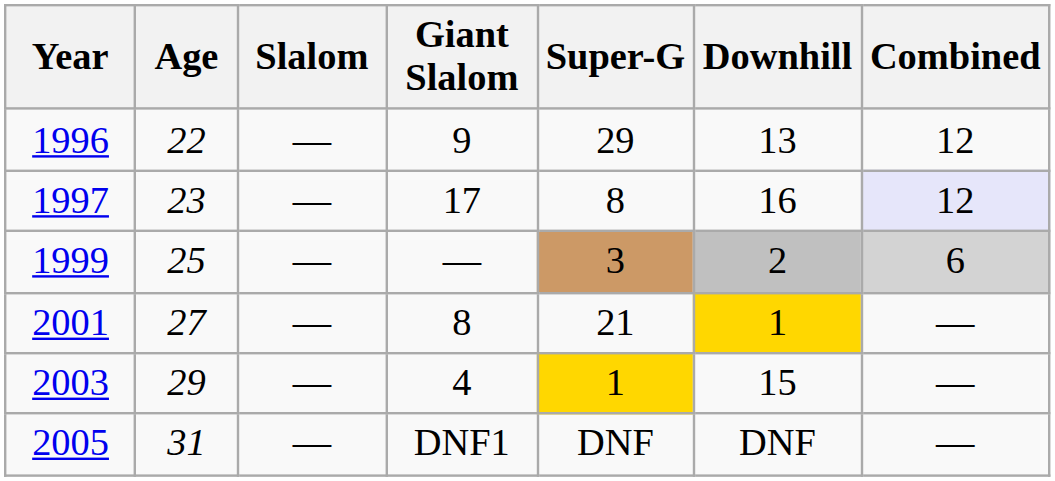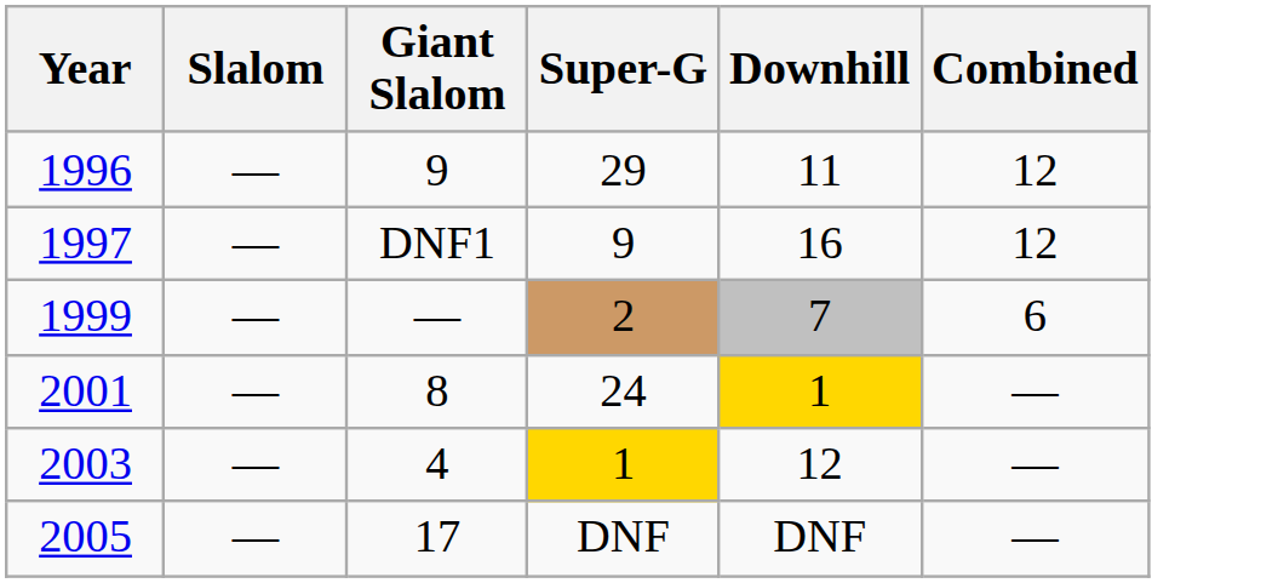 <table class=wikitable style="text-align:center">
 <tr>
 <th>  Year  </th>
-<th> Age </th>
 <th> Slalom </th>
 <th> Giant <br> Slalom </th>
 <th>Super-G</th>
 <th>Downhill</th>
 <th>Combined</th>
 </tr>
 <tr>
 <td><a href='#'>1996</a></td>
-<td><em>22</em></td>
 <td>—</td>
 <td>9</td>
 <td>29</td>
-<td>13</td>
+<td>11</td>
 <td>12</td>
 </tr>
 <tr>
 <td><a href='#'>1997</a></td>
-<td><em>23</em></td>
 <td>—</td>
-<td>17</td>
-<td>8</td>
+<td>DNF1</td>
+<td>9</td>
 <td>16</td>
-<td style="background: lavender;">12</td>
+<td>12</td>
 </tr>
 <tr>
 <td><a href='#'>1999</a></td>
-<td><em>25</em></td>
 <td>—</td>
 <td>—</td>
-<td bgcolor="cc9966">3</td>
-<td style="background:silver;">2</td>
-<td style="background: lightgrey;">6</td>
+<td bgcolor="cc9966">2</td>
+<td style="background:silver;">7</td>
+<td>6</td>
 </tr>
 <tr>
 <td><a href='#'>2001</a></td>
-<td><em>27</em></td>
 <td>—</td>
 <td>8</td>
-<td>21</td>
+<td>24</td>
 <td style="background:gold;">1</td>
 <td>—</td>
 </tr>
 <tr>
 <td><a href='#'>2003</a></td>
-<td><em>29</em></td>
 <td>—</td>
 <td>4</td>
 <td style="background:gold;">1</td>
-<td>15</td>
+<td>12</td>
 <td>—</td>
 </tr>
 <tr>
 <td><a href='#'>2005</a></td>
-<td><em>31</em></td>
 <td>—</td>
-<td>DNF1</td>
+<td>17</td>
 <td>DNF</td>
 <td>DNF</td>
 <td>—</td>
 </tr>
 </table>
